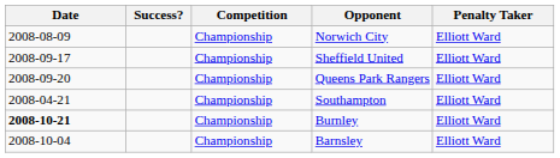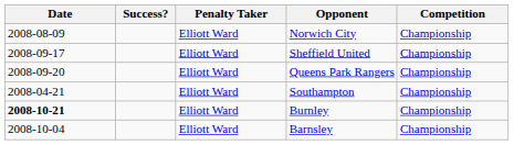 <table class="wikitable">
 <tr>
 <th width=22%>Date</th>
 <th width=12%>Success?</th>
+<th width=22%>Penalty Taker</th>
+<th width=22%>Opponent</th>
 <th width=22%>Competition</th>
-<th width=22%>Opponent</th>
-<th width=22%>Penalty Taker</th>
 </tr>
 <tr>
 <td>2008-08-09</td>
 <td></td>
+<td> <a href='#'>Elliott Ward</a></td>
+<td><a href='#'>Norwich City</a></td>
 <td><a href='#'>Championship</a></td>
-<td><a href='#'>Norwich City</a></td>
-<td> <a href='#'>Elliott Ward</a></td>
 </tr>
 <tr>
 <td>2008-09-17</td>
 <td></td>
+<td> <a href='#'>Elliott Ward</a></td>
+<td><a href='#'>Sheffield United</a></td>
 <td><a href='#'>Championship</a></td>
-<td><a href='#'>Sheffield United</a></td>
-<td> <a href='#'>Elliott Ward</a></td>
 </tr>
 <tr>
 <td>2008-09-20</td>
 <td></td>
+<td> <a href='#'>Elliott Ward</a></td>
+<td><a href='#'>Queens Park Rangers</a></td>
 <td><a href='#'>Championship</a></td>
-<td><a href='#'>Queens Park Rangers</a></td>
-<td> <a href='#'>Elliott Ward</a></td>
 </tr>
 <tr>
 <td>2008-04-21</td>
 <td></td>
+<td> <a href='#'>Elliott Ward</a></td>
+<td><a href='#'>Southampton</a></td>
 <td><a href='#'>Championship</a></td>
-<td><a href='#'>Southampton</a></td>
-<td> <a href='#'>Elliott Ward</a></td>
 </tr>
 <tr>
 <td><strong>2008-10-21</strong></td>
 <td></td>
+<td> <a href='#'>Elliott Ward</a></td>
+<td><a href='#'>Burnley</a></td>
 <td><a href='#'>Championship</a></td>
-<td><a href='#'>Burnley</a></td>
-<td> <a href='#'>Elliott Ward</a></td>
 </tr>
 <tr>
 <td>2008-10-04</td>
 <td></td>
+<td> <a href='#'>Elliott Ward</a></td>
+<td><a href='#'>Barnsley</a></td>
 <td><a href='#'>Championship</a></td>
-<td><a href='#'>Barnsley</a></td>
-<td> <a href='#'>Elliott Ward</a></td>
 </tr>
 </table>
